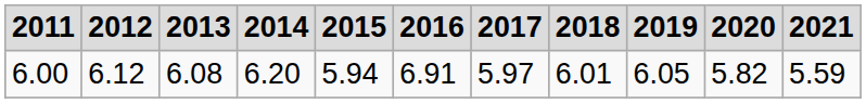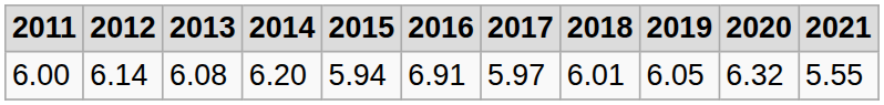 <table class="wikitable" border="1">
 <tr align="center" style="background:#dcdcdc;">
 <td><strong>2011</strong></td>
 <td><strong>2012</strong></td>
 <td><strong>2013</strong></td>
 <td><strong>2014</strong></td>
 <td><strong>2015</strong></td>
 <td><strong>2016</strong></td>
 <td><strong>2017</strong></td>
 <td><strong>2018</strong></td>
 <td><strong>2019</strong></td>
 <td><strong>2020</strong></td>
 <td><strong>2021</strong></td>
 </tr>
 <tr>
 <td>6.00</td>
-<td>6.12</td>
+<td>6.14</td>
 <td>6.08</td>
 <td>6.20</td>
 <td>5.94</td>
 <td>6.91</td>
 <td>5.97</td>
 <td>6.01</td>
 <td>6.05</td>
-<td>5.82</td>
-<td>5.59</td>
+<td>6.32</td>
+<td>5.55</td>
 </tr>
 </table>
